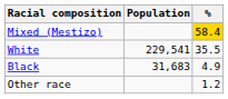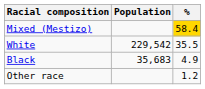 <table class="wikitable" style="font-size: 90%;">
 <tr>
 <th>Racial composition</th>
 <th>Population</th>
 <th>%</th>
 </tr>
 <tr>
 <td><a href='#'>Mixed (Mestizo)</a></td>
 <td></td>
 <td style="background: gold; text-align:right;">58.4</td>
 </tr>
 <tr>
 <td><a href='#'>White</a></td>
-<td style="text-align:right;">229,541</td>
+<td style="text-align:right;">229,542</td>
 <td style="text-align:right;">35.5</td>
 </tr>
 <tr>
 <td><a href='#'>Black</a></td>
-<td style="text-align:right;">31,683</td>
+<td style="text-align:right;">35,683</td>
 <td style="text-align:right;">4.9</td>
 </tr>
 <tr>
 <td>Other race</td>
 <td></td>
 <td style="text-align:right;">1.2</td>
 </tr>
 </table>
